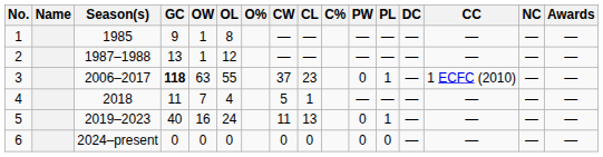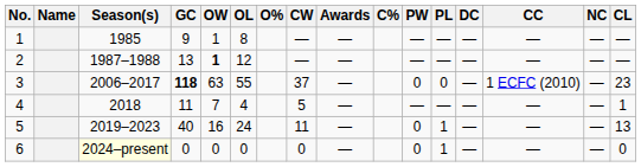 <table class="wikitable sortable plainrowheaders" style="text-align:center">
 <tr>
 <th scope="col" class="unsortable">No.</th>
 <th scope="col">Name</th>
 <th scope="col">Season(s)</th>
 <th scope="col">GC</th>
 <th scope="col">OW</th>
 <th scope="col">OL</th>
 <th scope="col">O%</th>
 <th scope="col">CW</th>
-<th scope="col">CL</th>
+<th scope="col" class="unsortable">Awards</th>
 <th scope="col">C%</th>
 <th scope="col">PW</th>
 <th scope="col">PL</th>
 <th scope="col">DC</th>
 <th scope="col">CC</th>
 <th scope="col">NC</th>
-<th scope="col" class="unsortable">Awards</th>
+<th scope="col">CL</th>
 </tr>
 <tr>
 <td>1</td>
 <th scope="row"></th>
 <td>1985</td>
 <td>9</td>
 <td>1</td>
 <td>8</td>
 <td></td>
 <td>—</td>
 <td>—</td>
 <td></td>
 <td>—</td>
 <td>—</td>
 <td>—</td>
 <td>—</td>
 <td>—</td>
 <td>—</td>
 </tr>
 <tr>
 <td>2</td>
 <th scope="row"></th>
 <td>1987–1988</td>
 <td>13</td>
-<td>1</td>
+<td><strong>1</strong></td>
 <td>12</td>
 <td></td>
 <td>—</td>
 <td>—</td>
 <td></td>
 <td>—</td>
 <td>—</td>
 <td>—</td>
 <td>—</td>
 <td>—</td>
 <td>—</td>
 </tr>
 <tr>
 <td>3</td>
 <th scope="row"></th>
 <td>2006–2017</td>
 <td><strong>118</strong></td>
 <td>63</td>
 <td>55</td>
 <td></td>
 <td>37</td>
-<td>23</td>
+<td>—</td>
 <td></td>
 <td>0</td>
-<td>1</td>
+<td>0</td>
 <td>—</td>
 <td>1 <a href='#'>ECFC</a> (2010)</td>
 <td>—</td>
-<td>—</td>
+<td>23</td>
 </tr>
 <tr>
 <td>4</td>
 <th scope="row"></th>
 <td>2018</td>
 <td>11</td>
 <td>7</td>
 <td>4</td>
 <td></td>
 <td>5</td>
-<td>1</td>
+<td>—</td>
 <td></td>
 <td>—</td>
 <td>—</td>
 <td>—</td>
 <td>—</td>
 <td>—</td>
-<td>—</td>
+<td>1</td>
 </tr>
 <tr>
 <td>5</td>
 <th scope="row"></th>
 <td>2019–2023</td>
 <td>40</td>
 <td>16</td>
 <td>24</td>
 <td></td>
 <td>11</td>
-<td>13</td>
+<td>—</td>
 <td></td>
 <td>0</td>
 <td>1</td>
 <td>—</td>
 <td>—</td>
 <td>—</td>
-<td>—</td>
+<td>13</td>
 </tr>
 <tr>
 <td>6</td>
 <th scope="row"></th>
-<td>2024–present</td>
+<td style="background: lightyellow;">2024–present</td>
 <td>0</td>
 <td>0</td>
 <td>0</td>
 <td></td>
 <td>0</td>
-<td>0</td>
+<td>—</td>
 <td></td>
 <td>0</td>
-<td>0</td>
+<td>1</td>
 <td>—</td>
 <td>—</td>
 <td>—</td>
-<td>—</td>
+<td>0</td>
 </tr>
 </table>
